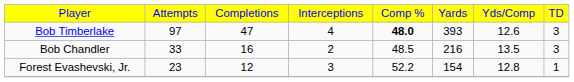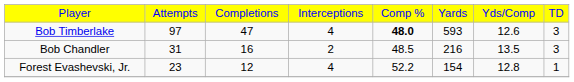 <table class="wikitable" width="90%">
 <tr align="center"  style="background:yellow;color:blue;">
 <td>Player</td>
 <td>Attempts</td>
 <td>Completions</td>
 <td>Interceptions</td>
 <td>Comp %</td>
 <td>Yards</td>
 <td>Yds/Comp</td>
 <td>TD</td>
 </tr>
 <tr align="center" bgcolor="">
 <td><a href='#'>Bob Timberlake</a></td>
 <td>97</td>
 <td>47</td>
 <td>4</td>
 <td><strong>48.0</strong></td>
-<td>393</td>
+<td>593</td>
 <td>12.6</td>
 <td>3</td>
 </tr>
 <tr align="center" bgcolor="">
 <td>Bob Chandler</td>
-<td>33</td>
+<td>31</td>
 <td>16</td>
 <td>2</td>
 <td>48.5</td>
 <td>216</td>
 <td>13.5</td>
 <td>3</td>
 </tr>
 <tr align="center" bgcolor="">
 <td>Forest Evashevski, Jr.</td>
 <td>23</td>
 <td>12</td>
-<td>3</td>
+<td>4</td>
 <td>52.2</td>
 <td>154</td>
 <td>12.8</td>
 <td>1</td>
 </tr>
 <tr>
 </tr>
 </table>
